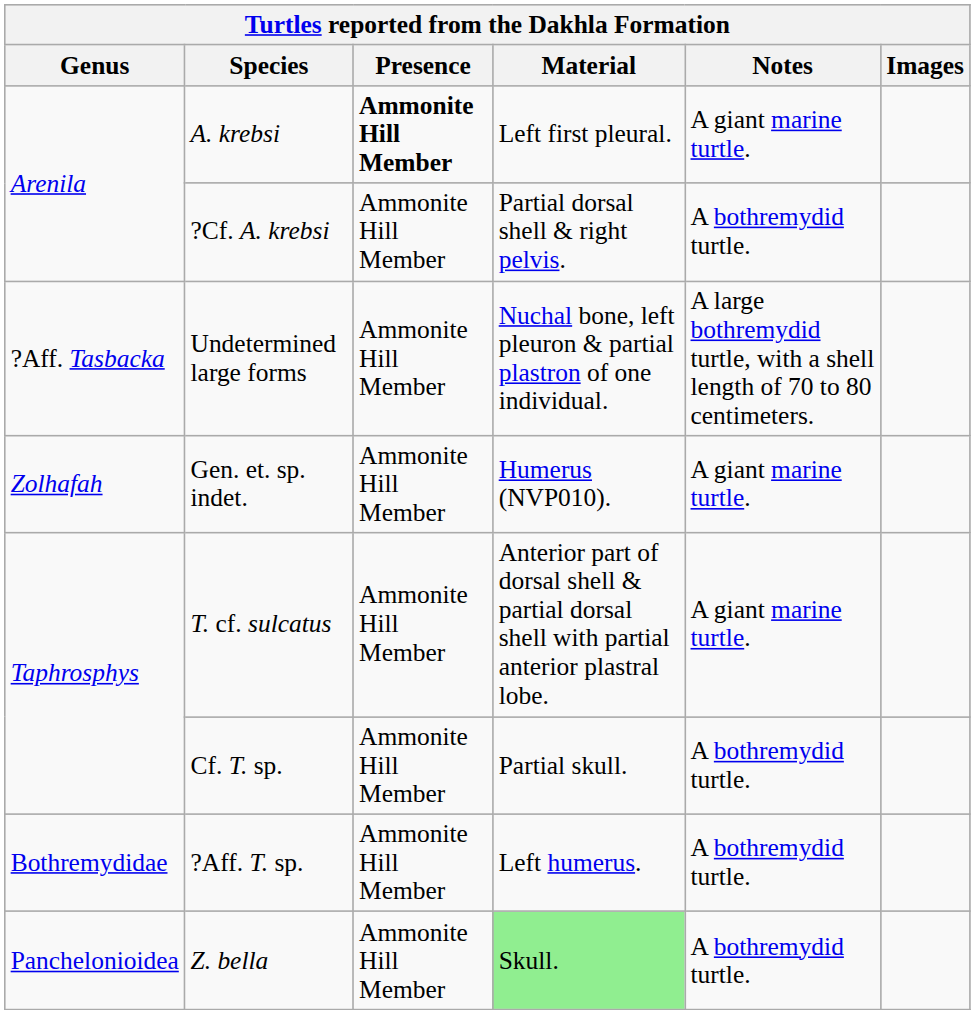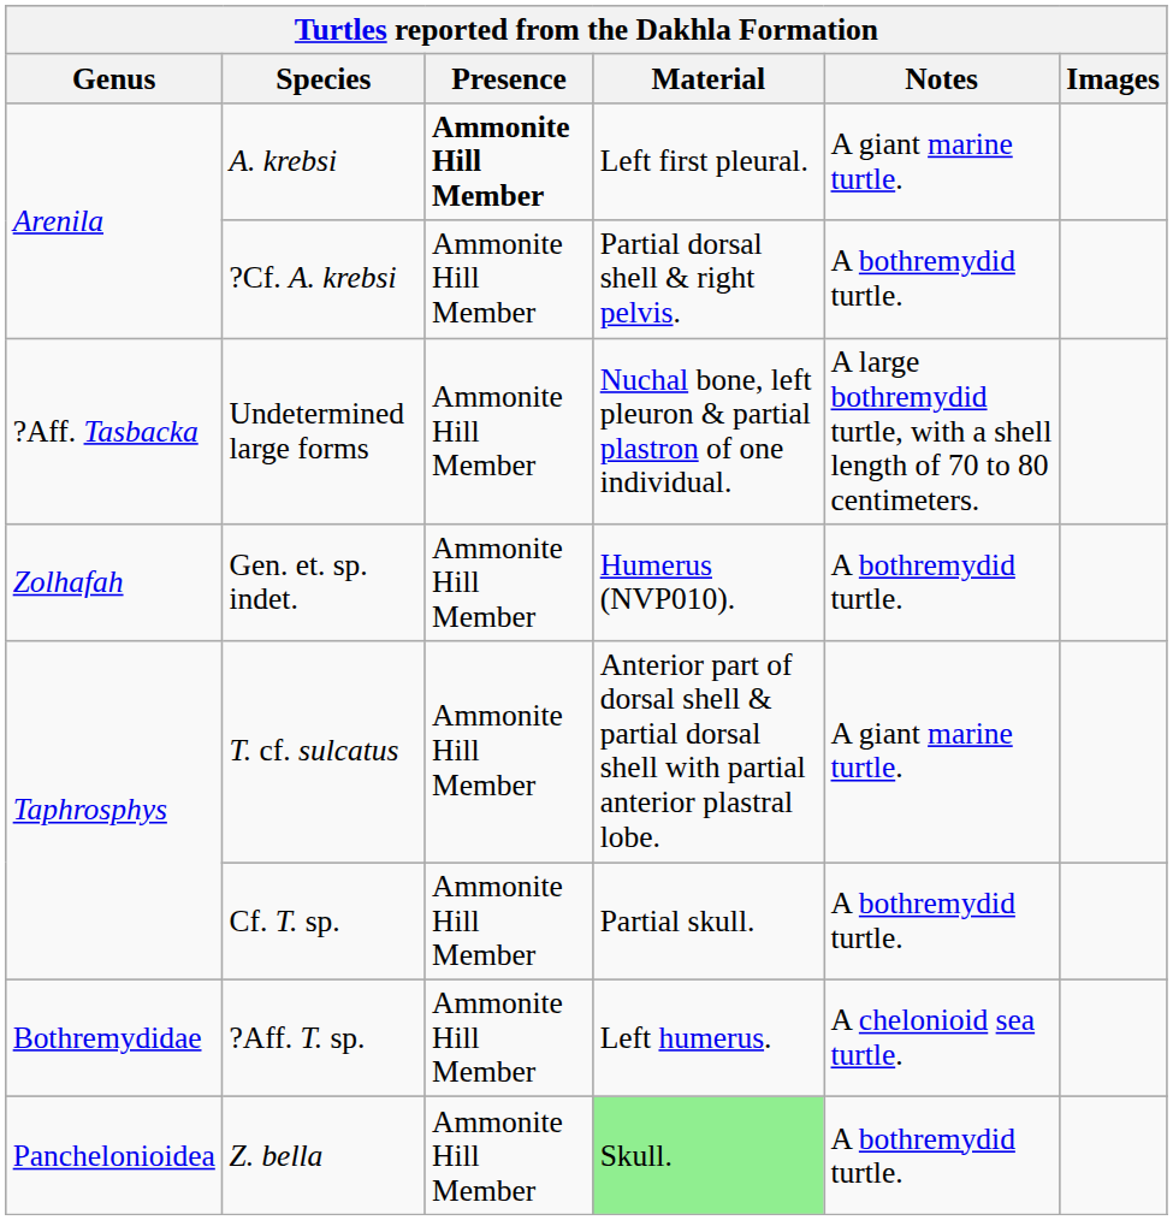 <table class="wikitable" align="center">
 <tr>
 <th colspan="6" align="center"><strong><a href='#'>Turtles</a> reported from the Dakhla Formation</strong></th>
 </tr>
 <tr>
 <th>Genus</th>
 <th>Species</th>
 <th>Presence</th>
 <th><strong>Material</strong></th>
 <th>Notes</th>
 <th>Images</th>
 </tr>
 <tr>
 <td rowspan=2><em><a href='#'>Arenila</a></em></td>
 <td><em>A. krebsi</em></td>
 <td><strong>Ammonite Hill Member</strong></td>
 <td>Left first pleural.</td>
 <td>A giant <a href='#'>marine turtle</a>.</td>
 <td></td>
 </tr>
 <tr>
 <td>?Cf. <em>A. krebsi</em></td>
 <td>Ammonite Hill Member</td>
 <td>Partial dorsal shell & right <a href='#'>pelvis</a>.</td>
 <td>A <a href='#'>bothremydid</a> turtle.</td>
 <td></td>
 </tr>
 <tr>
 <td>?Aff. <em><a href='#'>Tasbacka</a></em></td>
 <td>Undetermined large forms</td>
 <td>Ammonite Hill Member</td>
 <td><a href='#'>Nuchal</a> bone, left pleuron & partial <a href='#'>plastron</a> of one individual.</td>
 <td>A large <a href='#'>bothremydid</a> turtle, with a shell length of 70 to 80 centimeters.</td>
 <td></td>
 </tr>
 <tr>
 <td><em><a href='#'>Zolhafah</a></em></td>
 <td>Gen. et. sp. indet.</td>
 <td>Ammonite Hill Member</td>
 <td><a href='#'>Humerus</a> (NVP010).</td>
-<td>A giant <a href='#'>marine turtle</a>.</td>
+<td>A <a href='#'>bothremydid</a> turtle.</td>
 <td></td>
 </tr>
 <tr>
 <td rowspan=2><em><a href='#'>Taphrosphys</a></em></td>
 <td><em>T.</em> cf. <em>sulcatus</em></td>
 <td>Ammonite Hill Member</td>
 <td>Anterior part of dorsal shell & partial dorsal shell with partial anterior plastral lobe.</td>
 <td>A giant <a href='#'>marine turtle</a>.</td>
 <td></td>
 </tr>
 <tr>
 <td>Cf. <em>T.</em> sp.</td>
 <td>Ammonite Hill Member</td>
 <td>Partial skull.</td>
 <td>A <a href='#'>bothremydid</a> turtle.</td>
 <td></td>
 </tr>
 <tr>
 <td><a href='#'>Bothremydidae</a></td>
 <td>?Aff. <em>T.</em> sp.</td>
 <td>Ammonite Hill Member</td>
 <td>Left <a href='#'>humerus</a>.</td>
-<td>A <a href='#'>bothremydid</a> turtle.</td>
+<td>A <a href='#'>chelonioid</a> <a href='#'>sea turtle</a>.</td>
 <td></td>
 </tr>
 <tr>
 <td><a href='#'>Panchelonioidea</a></td>
 <td><em>Z. bella</em></td>
 <td>Ammonite Hill Member</td>
 <td style="background: lightgreen;">Skull.</td>
 <td>A <a href='#'>bothremydid</a> turtle.</td>
 <td></td>
 </tr>
 <tr>
 </tr>
 </table>
